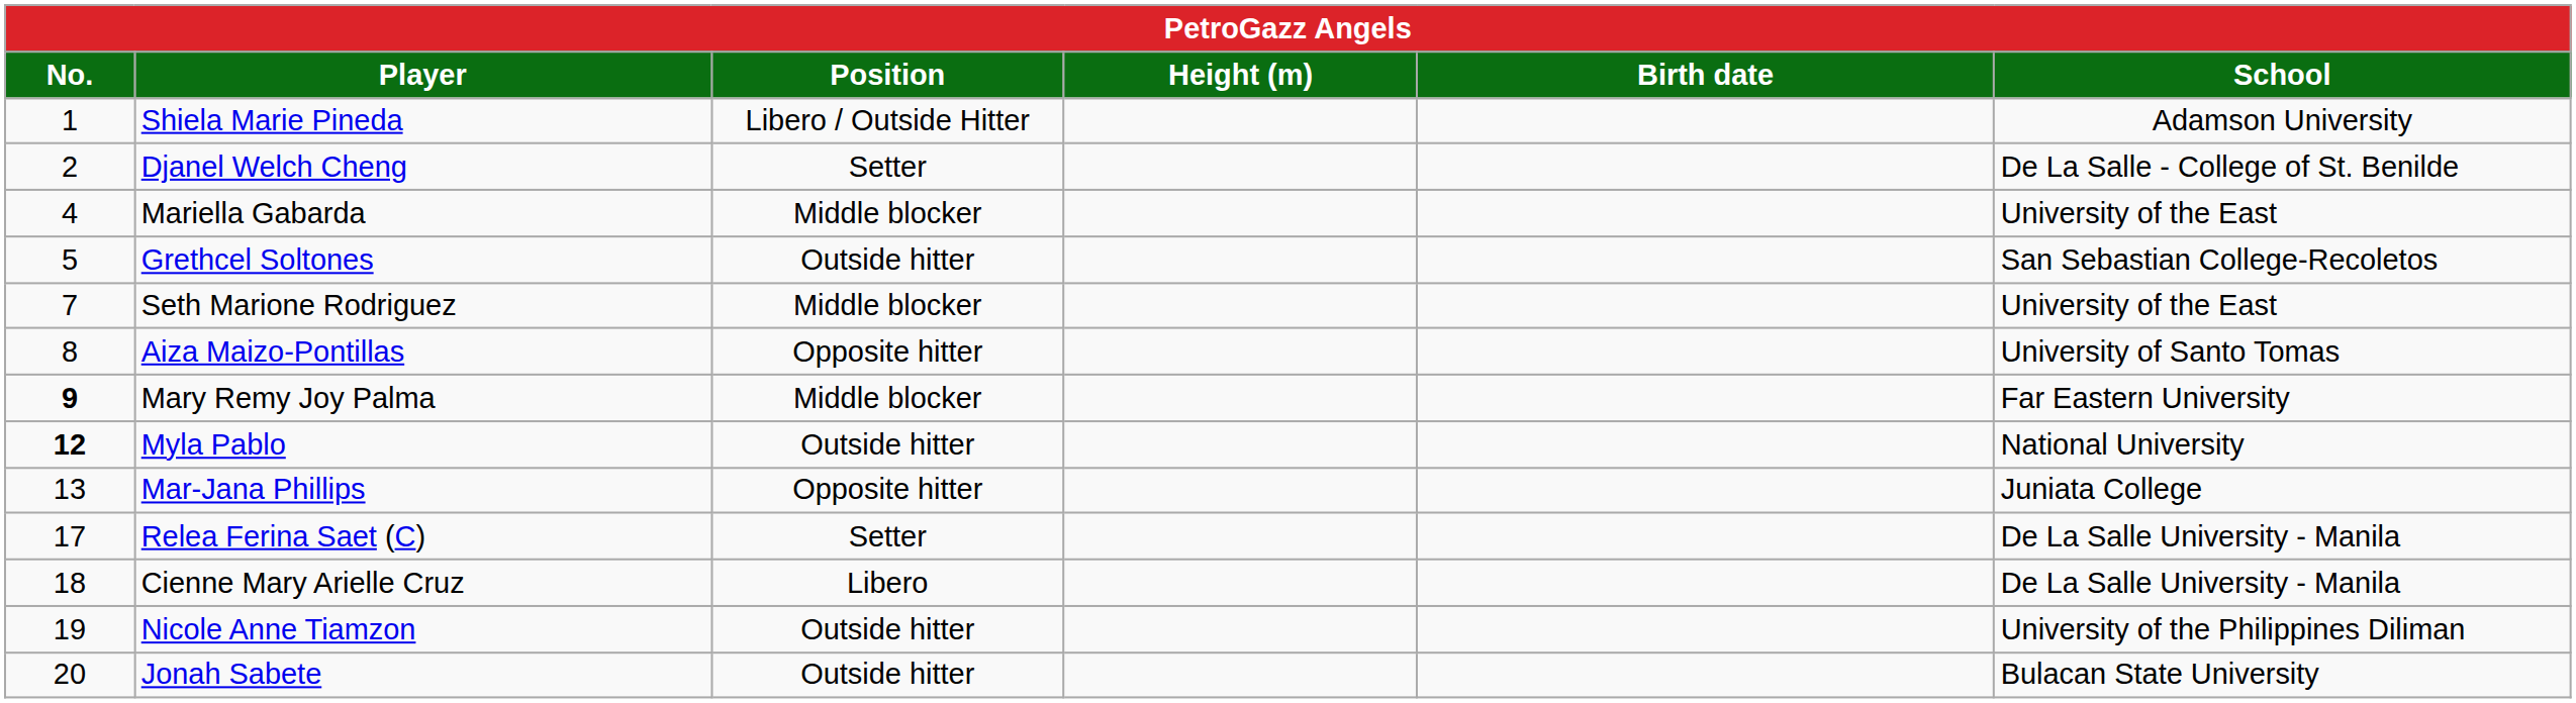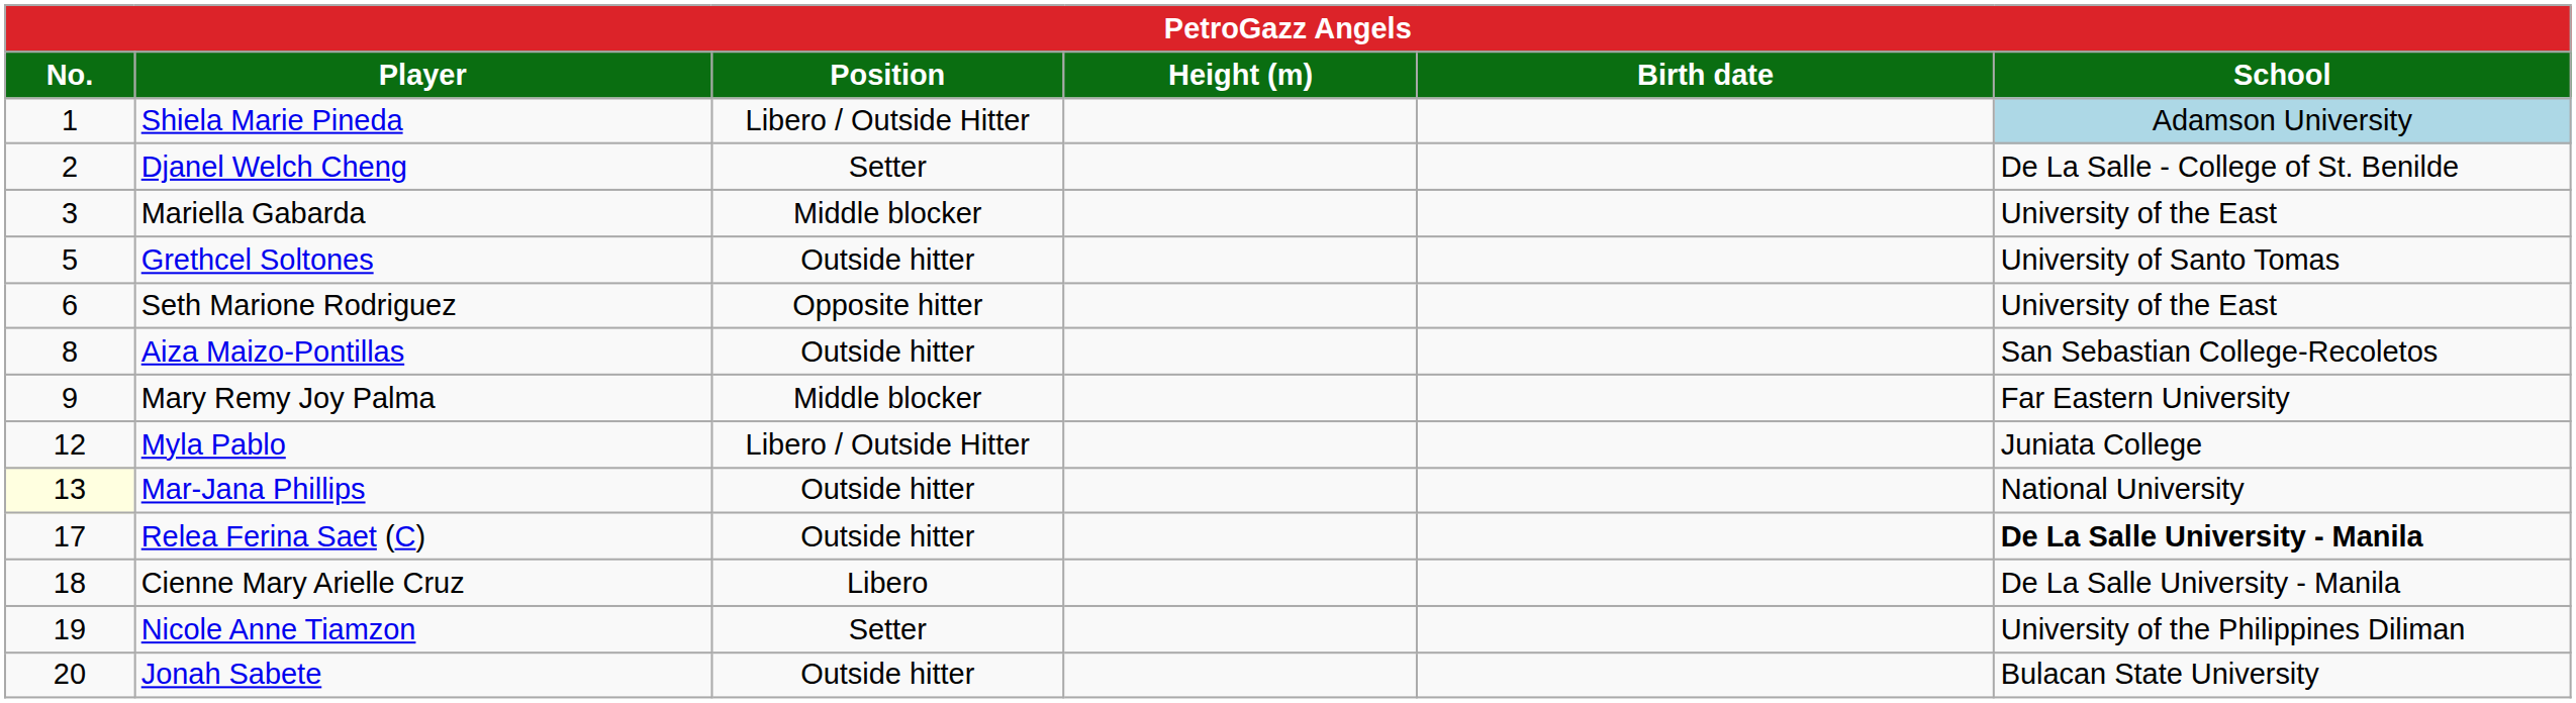 <table class="wikitable sortable" style="text-align:center; width:100%; font-size:90%;">
 <tr>
 <th colspan="8" style= "background:#DC2329; color:white; text-align: center"><strong>PetroGazz Angels</strong></th>
 </tr>
 <tr>
 <th style="width:3em; background:#0A6E11; color:white;">No.</th>
 <th style="width:15em; background:#0A6E11; color:white;">Player</th>
 <th style="width:9em; background:#0A6E11; color:white;">Position</th>
 <th style="width:9em; background:#0A6E11; color:white">Height (m)</th>
 <th style="width:15em; background:#0A6E11; color:white;">Birth date</th>
 <th style="width:15em; background:#0A6E11; color:white;">School</th>
 </tr>
 <tr>
 <td align=center>1</td>
 <td align=left><a href='#'>Shiela Marie Pineda</a></td>
 <td>Libero / Outside Hitter</td>
 <td align=center></td>
 <td align=right></td>
-<td align=center>Adamson University</td>
+<td align=center style="background: lightblue;">Adamson University</td>
 </tr>
 <tr>
 <td align=center>2</td>
 <td align=left><a href='#'>Djanel Welch Cheng</a></td>
 <td>Setter</td>
 <td align=center></td>
 <td align=right></td>
 <td align=left>De La Salle - College of St. Benilde</td>
 </tr>
 <tr>
-<td align=center>4</td>
+<td align=center>3</td>
 <td align=left>Mariella Gabarda</td>
 <td>Middle blocker</td>
 <td align=center></td>
 <td align=right></td>
 <td align=left>University of the East</td>
 </tr>
 <tr>
 <td align=center>5</td>
 <td align=left><a href='#'>Grethcel Soltones</a></td>
 <td>Outside hitter</td>
 <td align=center></td>
 <td align=right></td>
-<td align=left>San Sebastian College-Recoletos</td>
+<td align=left>University of Santo Tomas</td>
 </tr>
 <tr>
-<td align=center>7</td>
+<td align=center>6</td>
 <td align=left>Seth Marione Rodriguez</td>
-<td>Middle blocker</td>
+<td>Opposite hitter</td>
 <td align=center></td>
 <td align=right></td>
 <td align=left>University of the East</td>
 </tr>
 <tr>
 <td align=center>8</td>
 <td align=left><a href='#'>Aiza Maizo-Pontillas</a></td>
-<td>Opposite hitter</td>
+<td>Outside hitter</td>
 <td align=center></td>
 <td align=right></td>
-<td align=left>University of Santo Tomas</td>
+<td align=left>San Sebastian College-Recoletos</td>
 </tr>
 <tr>
-<td align=center><strong>9</strong></td>
+<td align=center>9</td>
 <td align=left>Mary Remy Joy Palma</td>
 <td>Middle blocker</td>
 <td align=center></td>
 <td align=right></td>
 <td align=left>Far Eastern University</td>
 </tr>
 <tr>
-<td align=center><strong>12</strong></td>
+<td align=center>12</td>
 <td align=left><a href='#'>Myla Pablo</a></td>
+<td>Libero / Outside Hitter</td>
+<td align=center></td>
+<td align=right></td>
+<td align=left>Juniata College</td>
+</tr>
+<tr>
+<td align=center style="background: lightyellow;">13</td>
+<td align=left><a href='#'>Mar-Jana Phillips</a></td>
 <td>Outside hitter</td>
 <td align=center></td>
 <td align=right></td>
 <td align=left>National University</td>
 </tr>
 <tr>
-<td align=center>13</td>
-<td align=left><a href='#'>Mar-Jana Phillips</a></td>
-<td>Opposite hitter</td>
+<td align=center>17</td>
+<td align=left><a href='#'>Relea Ferina Saet</a> (<a href='#'>C</a>)</td>
+<td>Outside hitter</td>
 <td align=center></td>
 <td align=right></td>
-<td align=left>Juniata College</td>
-</tr>
-<tr>
-<td align=center>17</td>
-<td align=left><a href='#'>Relea Ferina Saet</a> (<a href='#'>C</a>)</td>
-<td>Setter</td>
-<td align=center></td>
-<td align=right></td>
-<td align=left>De La Salle University - Manila</td>
+<td align=left><strong>De La Salle University - Manila</strong></td>
 </tr>
 <tr>
 <td align=center>18</td>
 <td align=left>Cienne Mary Arielle Cruz</td>
 <td>Libero</td>
 <td align=center></td>
 <td align=right></td>
 <td align=left>De La Salle University - Manila</td>
 </tr>
 <tr>
 <td align=center>19</td>
 <td align=left><a href='#'>Nicole Anne Tiamzon</a></td>
-<td>Outside hitter</td>
+<td>Setter</td>
 <td align=center></td>
 <td align=right></td>
 <td align=left>University of the Philippines Diliman</td>
 </tr>
 <tr>
 <td align=center>20</td>
 <td align=left><a href='#'>Jonah Sabete</a></td>
 <td>Outside hitter</td>
 <td align=center></td>
 <td align=right></td>
 <td align=left>Bulacan State University</td>
 </tr>
 </table>
